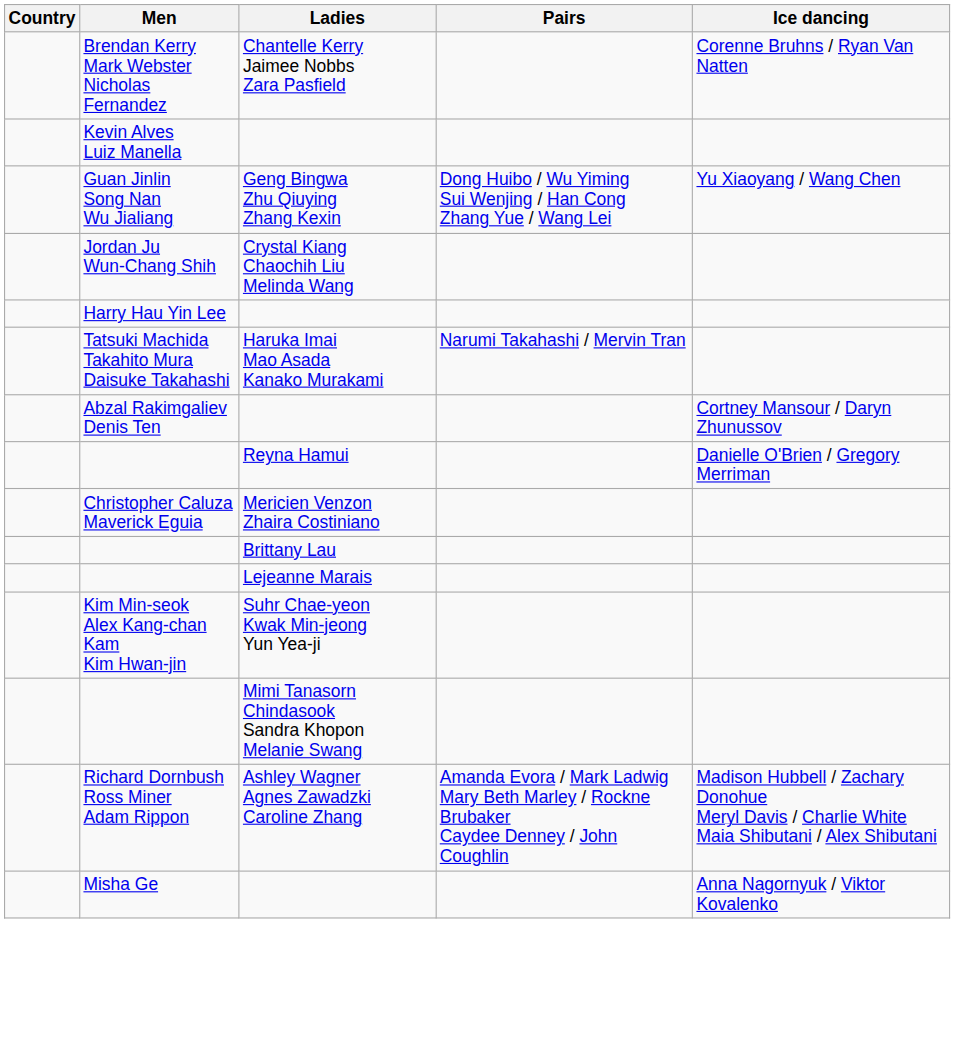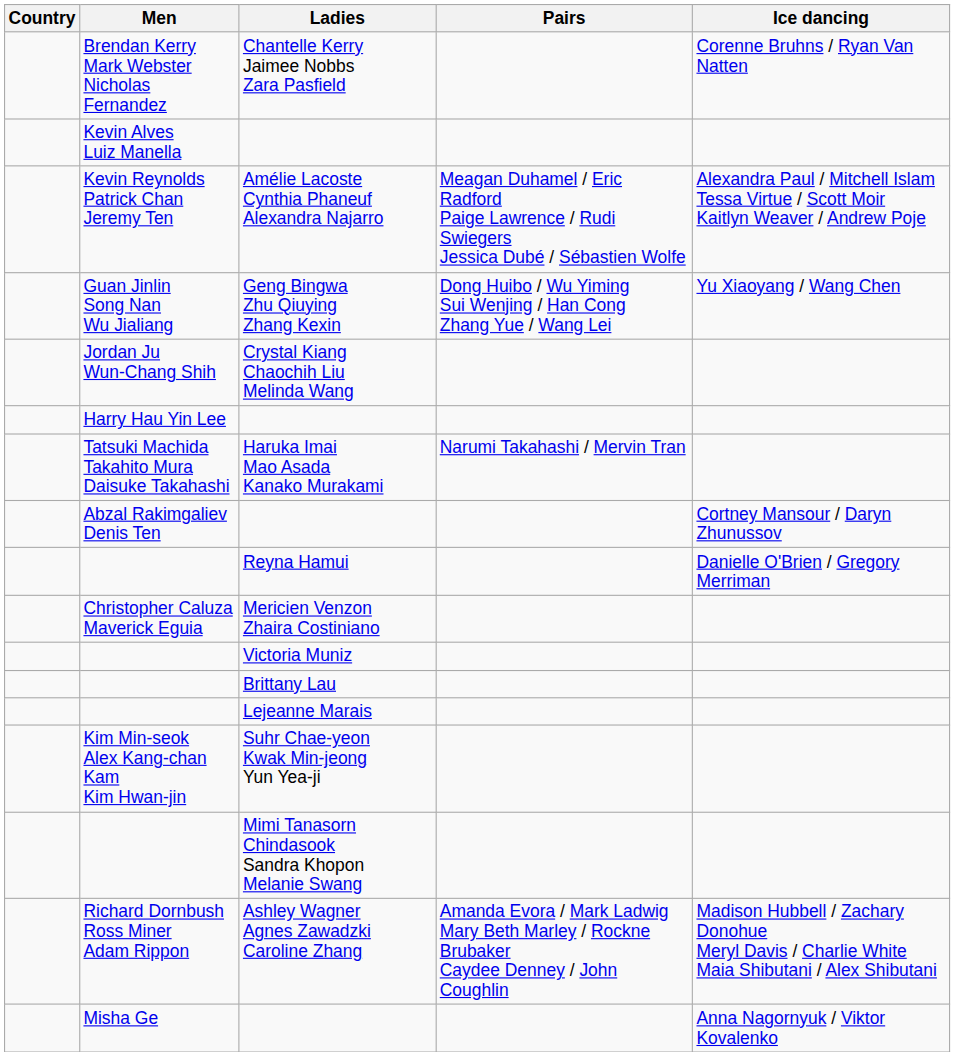 <table class="wikitable">
 <tr>
 <th>Country</th>
 <th>Men</th>
 <th>Ladies</th>
 <th>Pairs</th>
 <th>Ice dancing</th>
 </tr>
 <tr valign="top">
 <td></td>
 <td><a href='#'>Brendan Kerry</a> <br> <a href='#'>Mark Webster</a> <br> <a href='#'>Nicholas Fernandez</a></td>
 <td><a href='#'>Chantelle Kerry</a> <br> Jaimee Nobbs <br> <a href='#'>Zara Pasfield</a></td>
 <td></td>
 <td><a href='#'>Corenne Bruhns</a> / <a href='#'>Ryan Van Natten</a></td>
 </tr>
 <tr valign="top">
 <td></td>
 <td><a href='#'>Kevin Alves</a> <br> <a href='#'>Luiz Manella</a></td>
 <td></td>
 <td></td>
 <td></td>
+</tr>
+<tr valign="top">
+<td></td>
+<td><a href='#'>Kevin Reynolds</a> <br> <a href='#'>Patrick Chan</a> <br> <a href='#'>Jeremy Ten</a></td>
+<td><a href='#'>Amélie Lacoste</a> <br> <a href='#'>Cynthia Phaneuf</a> <br> <a href='#'>Alexandra Najarro</a></td>
+<td><a href='#'>Meagan Duhamel</a> / <a href='#'>Eric Radford</a> <br> <a href='#'>Paige Lawrence</a> / <a href='#'>Rudi Swiegers</a> <br> <a href='#'>Jessica Dubé</a> / <a href='#'>Sébastien Wolfe</a></td>
+<td><a href='#'>Alexandra Paul</a> / <a href='#'>Mitchell Islam</a> <br> <a href='#'>Tessa Virtue</a> / <a href='#'>Scott Moir</a> <br> <a href='#'>Kaitlyn Weaver</a> / <a href='#'>Andrew Poje</a></td>
 </tr>
 <tr valign="top">
 <td></td>
 <td><a href='#'>Guan Jinlin</a> <br> <a href='#'>Song Nan</a> <br> <a href='#'>Wu Jialiang</a></td>
 <td><a href='#'>Geng Bingwa</a> <br> <a href='#'>Zhu Qiuying</a> <br> <a href='#'>Zhang Kexin</a></td>
 <td><a href='#'>Dong Huibo</a> / <a href='#'>Wu Yiming</a> <br> <a href='#'>Sui Wenjing</a> / <a href='#'>Han Cong</a> <br> <a href='#'>Zhang Yue</a> / <a href='#'>Wang Lei</a></td>
 <td><a href='#'>Yu Xiaoyang</a> / <a href='#'>Wang Chen</a></td>
 </tr>
 <tr valign="top">
 <td></td>
 <td><a href='#'>Jordan Ju</a> <br> <a href='#'>Wun-Chang Shih</a></td>
 <td><a href='#'>Crystal Kiang</a> <br> <a href='#'>Chaochih Liu</a> <br> <a href='#'>Melinda Wang</a></td>
 <td></td>
 <td></td>
 </tr>
 <tr valign="top">
 <td></td>
 <td><a href='#'>Harry Hau Yin Lee</a></td>
 <td></td>
 <td></td>
 <td></td>
 </tr>
 <tr valign="top">
 <td></td>
 <td><a href='#'>Tatsuki Machida</a> <br> <a href='#'>Takahito Mura</a> <br> <a href='#'>Daisuke Takahashi</a></td>
 <td><a href='#'>Haruka Imai</a> <br> <a href='#'>Mao Asada</a> <br> <a href='#'>Kanako Murakami</a></td>
 <td><a href='#'>Narumi Takahashi</a> / <a href='#'>Mervin Tran</a></td>
 <td></td>
 </tr>
 <tr valign="top">
 <td></td>
 <td><a href='#'>Abzal Rakimgaliev</a> <br> <a href='#'>Denis Ten</a></td>
 <td></td>
 <td></td>
 <td><a href='#'>Cortney Mansour</a> / <a href='#'>Daryn Zhunussov</a></td>
 </tr>
 <tr valign="top">
 <td></td>
 <td></td>
 <td><a href='#'>Reyna Hamui</a></td>
 <td></td>
 <td><a href='#'>Danielle O'Brien</a> / <a href='#'>Gregory Merriman</a></td>
 </tr>
 <tr valign="top">
 <td></td>
 <td><a href='#'>Christopher Caluza</a> <br> <a href='#'>Maverick Eguia</a></td>
 <td><a href='#'>Mericien Venzon</a> <br> <a href='#'>Zhaira Costiniano</a></td>
 <td></td>
 <td></td>
 </tr>
 <tr valign="top">
 <td></td>
 <td></td>
+<td><a href='#'>Victoria Muniz</a></td>
+<td></td>
+<td></td>
+</tr>
+<tr valign="top">
+<td></td>
+<td></td>
 <td><a href='#'>Brittany Lau</a></td>
 <td></td>
 <td></td>
 </tr>
 <tr valign="top">
 <td></td>
 <td></td>
 <td><a href='#'>Lejeanne Marais</a></td>
 <td></td>
 <td></td>
 </tr>
 <tr valign="top">
 <td></td>
 <td><a href='#'>Kim Min-seok</a> <br> <a href='#'>Alex Kang-chan Kam</a> <br> <a href='#'>Kim Hwan-jin</a></td>
 <td><a href='#'>Suhr Chae-yeon</a> <br> <a href='#'>Kwak Min-jeong</a> <br> Yun Yea-ji</td>
 <td></td>
 <td></td>
 </tr>
 <tr valign="top">
 <td></td>
 <td></td>
 <td><a href='#'>Mimi Tanasorn Chindasook</a> <br> Sandra Khopon <br> <a href='#'>Melanie Swang</a></td>
 <td></td>
 <td></td>
 </tr>
 <tr valign="top">
 <td></td>
 <td><a href='#'>Richard Dornbush</a> <br> <a href='#'>Ross Miner</a> <br> <a href='#'>Adam Rippon</a></td>
 <td><a href='#'>Ashley Wagner</a> <br> <a href='#'>Agnes Zawadzki</a> <br> <a href='#'>Caroline Zhang</a></td>
 <td><a href='#'>Amanda Evora</a> / <a href='#'>Mark Ladwig</a> <br> <a href='#'>Mary Beth Marley</a> / <a href='#'>Rockne Brubaker</a> <br> <a href='#'>Caydee Denney</a> / <a href='#'>John Coughlin</a></td>
 <td><a href='#'>Madison Hubbell</a> / <a href='#'>Zachary Donohue</a> <br> <a href='#'>Meryl Davis</a> / <a href='#'>Charlie White</a> <br> <a href='#'>Maia Shibutani</a> / <a href='#'>Alex Shibutani</a></td>
 </tr>
 <tr valign="top">
 <td></td>
 <td><a href='#'>Misha Ge</a></td>
 <td></td>
 <td></td>
 <td><a href='#'>Anna Nagornyuk</a> / <a href='#'>Viktor Kovalenko</a></td>
 </tr>
 </table>
